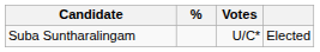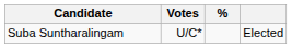 <table class="wikitable" border="1" style="text-align:right;">
 <tr>
 <th align=left width="200">Candidate</th>
+<th align=left width="50">Votes</th>
 <th align=left width="40">%</th>
-<th align=left width="50">Votes</th>
 <th align=left width="50"></th>
 </tr>
 <tr>
 <td align=left>Suba Suntharalingam</td>
+<td>U/C*</td>
 <td></td>
-<td>U/C*</td>
 <td align=left>Elected</td>
 </tr>
 </table>
